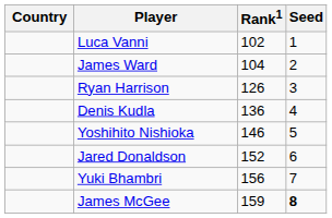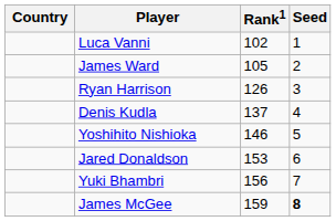 <table class="sortable wikitable">
 <tr>
 <th width="70">Country</th>
 <th width="175">Player</th>
 <th>Rank<sup>1</sup></th>
 <th>Seed</th>
 </tr>
 <tr>
 <td></td>
 <td><a href='#'>Luca Vanni</a></td>
 <td>102</td>
 <td>1</td>
 </tr>
 <tr>
 <td></td>
 <td><a href='#'>James Ward</a></td>
-<td>104</td>
+<td>105</td>
 <td>2</td>
 </tr>
 <tr>
 <td></td>
 <td><a href='#'>Ryan Harrison</a></td>
 <td>126</td>
 <td>3</td>
 </tr>
 <tr>
 <td></td>
 <td><a href='#'>Denis Kudla</a></td>
-<td>136</td>
+<td>137</td>
 <td>4</td>
 </tr>
 <tr>
 <td></td>
 <td><a href='#'>Yoshihito Nishioka</a></td>
 <td>146</td>
 <td>5</td>
 </tr>
 <tr>
 <td></td>
 <td><a href='#'>Jared Donaldson</a></td>
-<td>152</td>
+<td>153</td>
 <td>6</td>
 </tr>
 <tr>
 <td></td>
 <td><a href='#'>Yuki Bhambri</a></td>
 <td>156</td>
 <td>7</td>
 </tr>
 <tr>
 <td></td>
 <td><a href='#'>James McGee</a></td>
 <td>159</td>
 <td><strong>8</strong></td>
 </tr>
 </table>
